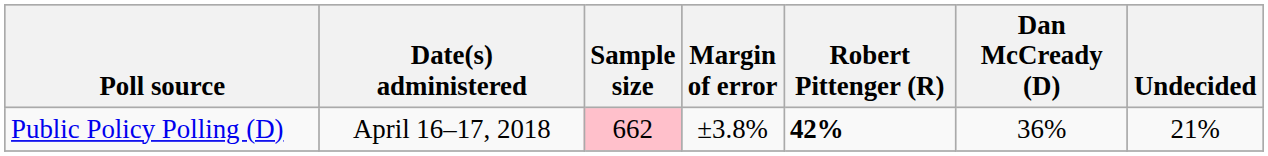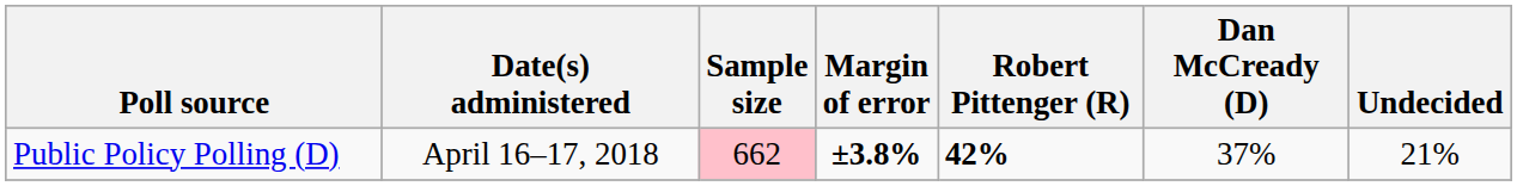 <table class="wikitable">
 <tr valign= bottom>
 <th style="width:180px;">Poll source</th>
 <th style="width:150px;">Date(s)<br>administered</th>
 <th>Sample<br>size</th>
 <th>Margin<br>of error</th>
 <th style="width:95px;">Robert<br>Pittenger (R)</th>
 <th style="width:95px;">Dan<br>McCready (D)</th>
 <th>Undecided</th>
 </tr>
 <tr>
 <td><a href='#'>Public Policy Polling (D)</a></td>
 <td align=center>April 16–17, 2018</td>
 <td align=center style="background: pink;">662</td>
-<td align=center>±3.8%</td>
+<td align=center><strong>±3.8%</strong></td>
 <td><strong>42%</strong></td>
-<td align=center>36%</td>
+<td align=center>37%</td>
 <td align=center>21%</td>
 </tr>
 </table>
